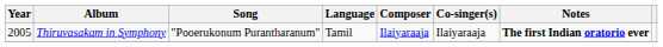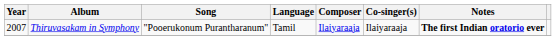 <table class="wikitable sortable">
 <tr>
 <th scope="col">Year</th>
 <th scope="col">Album</th>
 <th scope="col">Song</th>
 <th scope="col">Language</th>
 <th scope="col">Composer</th>
 <th>Co-singer(s)</th>
 <th scope="col" class="unsortable">Notes</th>
 <th scope="col" class="unsortable"></th>
 </tr>
 <tr>
-<td>2005</td>
+<td>2007</td>
 <td><em><a href='#'>Thiruvasakam in Symphony</a></em></td>
 <td>"Pooerukonum Purantharanum"</td>
 <td>Tamil</td>
 <td><a href='#'>Ilaiyaraaja</a></td>
 <td>Ilaiyaraaja</td>
 <td><strong>The first Indian <a href='#'>oratorio</a> ever</strong></td>
 <td></td>
 </tr>
 <tr>
 </tr>
 </table>
